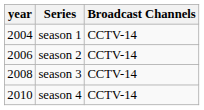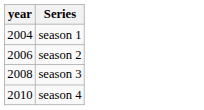 <table class="wikitable">
 <tr>
 <th>year</th>
 <th>Series</th>
-<th>Broadcast Channels</th>
 </tr>
 <tr>
 <td>2004</td>
 <td>season 1</td>
-<td>CCTV-14</td>
 </tr>
 <tr>
 <td>2006</td>
 <td>season 2</td>
-<td>CCTV-14</td>
 </tr>
 <tr>
 <td>2008</td>
 <td>season 3</td>
-<td>CCTV-14</td>
 </tr>
 <tr>
 <td>2010</td>
 <td>season 4</td>
-<td>CCTV-14</td>
 </tr>
 </table>
